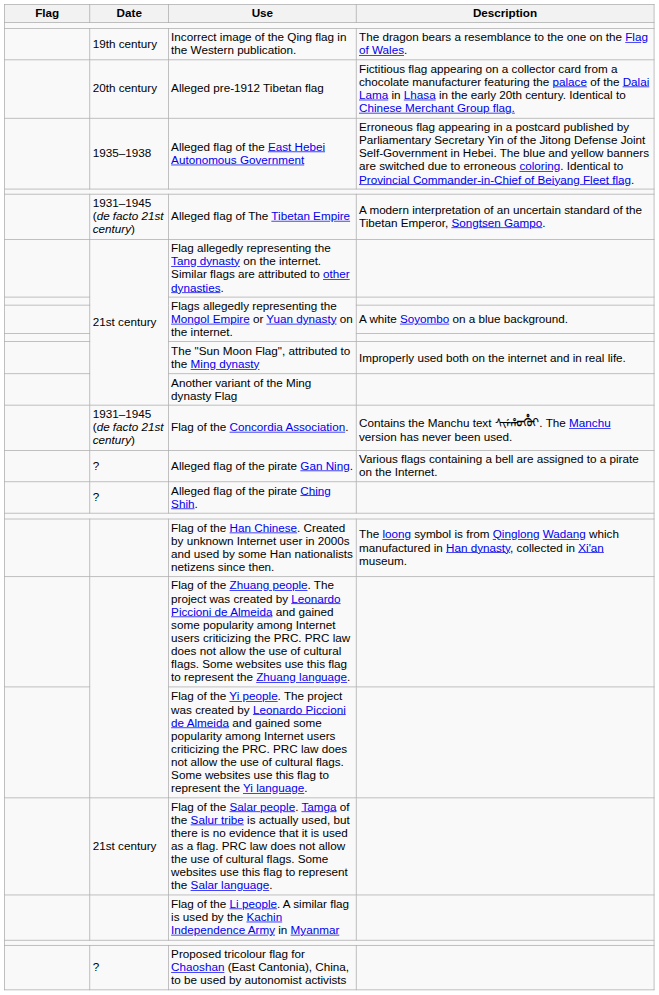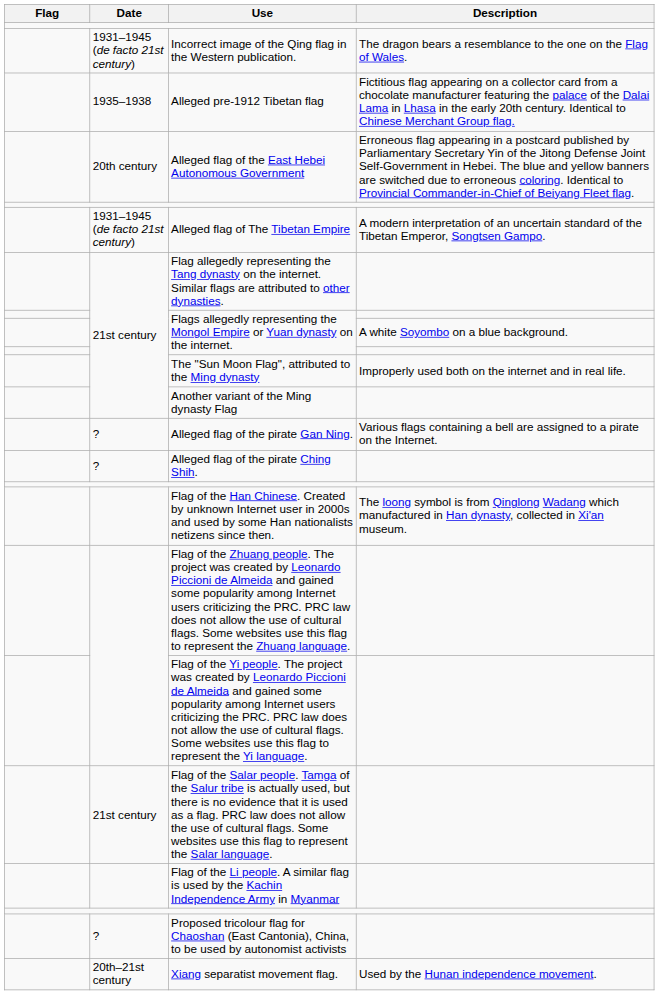 <table class="wikitable">
 <tr>
 <th width="110">Flag</th>
 <th width="100">Date</th>
 <th width="250">Use</th>
 <th width="400">Description</th>
 </tr>
 <tr>
 <td colspan="4"></td>
 </tr>
 <tr>
 <td></td>
-<td>19th century</td>
+<td>1931–1945 (<em>de facto 21st century</em>)</td>
 <td>Incorrect image of the Qing flag in the Western publication.</td>
 <td>The dragon bears a resemblance to the one on the <a href='#'>Flag of Wales</a>.</td>
 </tr>
 <tr>
 <td></td>
-<td>20th century</td>
+<td>1935–1938</td>
 <td>Alleged pre-1912 Tibetan flag</td>
 <td>Fictitious flag appearing on a collector card from a chocolate manufacturer featuring the <a href='#'>palace</a> of the <a href='#'>Dalai Lama</a> in <a href='#'>Lhasa</a> in the early 20th century. Identical to <a href='#'>Chinese Merchant Group flag.</a></td>
 </tr>
 <tr>
 <td></td>
-<td>1935–1938</td>
+<td>20th century</td>
 <td>Alleged flag of the <a href='#'>East Hebei Autonomous Government</a></td>
 <td>Erroneous flag appearing in a postcard published by Parliamentary Secretary Yin of the Jitong Defense Joint Self-Government in Hebei. The blue and yellow banners are switched due to erroneous <a href='#'>coloring</a>. Identical to <a href='#'>Provincial Commander-in-Chief of Beiyang Fleet flag</a>.</td>
 </tr>
 <tr>
 <td colspan="4"></td>
 </tr>
 <tr>
 <td></td>
 <td>1931–1945 (<em>de facto 21st century</em>)</td>
 <td>Alleged flag of The <a href='#'>Tibetan Empire</a></td>
 <td>A modern interpretation of an uncertain standard of the Tibetan Emperor, <a href='#'>Songtsen Gampo</a>.</td>
 </tr>
 <tr>
 <td></td>
 <td rowspan="6">21st century</td>
 <td>Flag allegedly representing the <a href='#'>Tang dynasty</a> on the internet. Similar flags are attributed to <a href='#'>other dynasties</a>.</td>
 <td></td>
 </tr>
 <tr>
 <td></td>
 <td rowspan="3">Flags allegedly representing the <a href='#'>Mongol Empire</a> or <a href='#'>Yuan dynasty</a> on the internet.</td>
 <td></td>
 </tr>
 <tr>
 <td></td>
 <td>A white <a href='#'>Soyombo</a> on a blue background.</td>
 </tr>
 <tr>
 <td></td>
 <td></td>
 </tr>
 <tr>
 <td></td>
 <td>The "Sun Moon Flag", attributed to the <a href='#'>Ming dynasty</a></td>
 <td>Improperly used both on the internet and in real life.</td>
 </tr>
 <tr>
 <td></td>
 <td>Another variant of the Ming dynasty Flag</td>
-</tr>
-<tr>
-<td></td>
-<td>1931–1945 (<em>de facto 21st century</em>)</td>
-<td>Flag of the <a href='#'>Concordia Association</a>.</td>
-<td>Contains the Manchu text ᠰᡳᡝᡥᠣᡥᡠᡳ. The <a href='#'>Manchu</a> version has never been used.</td>
 </tr>
 <tr>
 <td></td>
 <td>?</td>
 <td>Alleged flag of the pirate <a href='#'>Gan Ning</a>.</td>
 <td>Various flags containing a bell are assigned to a pirate on the Internet.</td>
 </tr>
 <tr>
 <td></td>
 <td>?</td>
 <td>Alleged flag of the pirate <a href='#'>Ching Shih</a>.</td>
 <td></td>
 </tr>
 <tr>
 <td colspan="4"></td>
 </tr>
 <tr>
 <td></td>
 <td></td>
 <td>Flag of the <a href='#'>Han Chinese</a>. Created by unknown Internet user in 2000s and used by some Han nationalists netizens since then.</td>
 <td>The <a href='#'>loong</a> symbol is from <a href='#'>Qinglong</a> <a href='#'>Wadang</a> which manufactured in <a href='#'>Han dynasty</a>, collected in <a href='#'>Xi'an</a> museum.</td>
 </tr>
 <tr>
 <td></td>
 <td rowspan="2"></td>
 <td>Flag of the <a href='#'>Zhuang people</a>. The project was created by <a href='#'>Leonardo Piccioni de Almeida</a> and gained some popularity among Internet users criticizing the PRC. PRC law does not allow the use of cultural flags. Some websites use this flag to represent the <a href='#'>Zhuang language</a>.</td>
 <td></td>
 </tr>
 <tr>
 <td></td>
 <td>Flag of the <a href='#'>Yi people</a>. The project was created by <a href='#'>Leonardo Piccioni de Almeida</a> and gained some popularity among Internet users criticizing the PRC. PRC law does not allow the use of cultural flags. Some websites use this flag to represent the <a href='#'>Yi language</a>.</td>
 <td></td>
 </tr>
 <tr>
 <td></td>
 <td>21st century</td>
 <td>Flag of the <a href='#'>Salar people</a>. <a href='#'>Tamga</a> of the <a href='#'>Salur tribe</a> is actually used, but there is no evidence that it is used as a flag. PRC law does not allow the use of cultural flags. Some websites use this flag to represent the <a href='#'>Salar language</a>.</td>
 <td></td>
 </tr>
 <tr>
 <td></td>
 <td></td>
 <td>Flag of the <a href='#'>Li people</a>. A similar flag is used by the <a href='#'>Kachin Independence Army</a> in <a href='#'>Myanmar</a></td>
 <td></td>
 </tr>
 <tr>
 <td colspan="4"></td>
 </tr>
 <tr>
 <td></td>
 <td>?</td>
 <td>Proposed tricolour flag for <a href='#'>Chaoshan</a> (East Cantonia), China, to be used by autonomist activists</td>
 <td></td>
 </tr>
+<tr>
+<td></td>
+<td>20th–21st century</td>
+<td><a href='#'>Xiang</a> separatist movement flag.</td>
+<td>Used by the <a href='#'>Hunan independence movement</a>.</td>
+</tr>
 </table>
